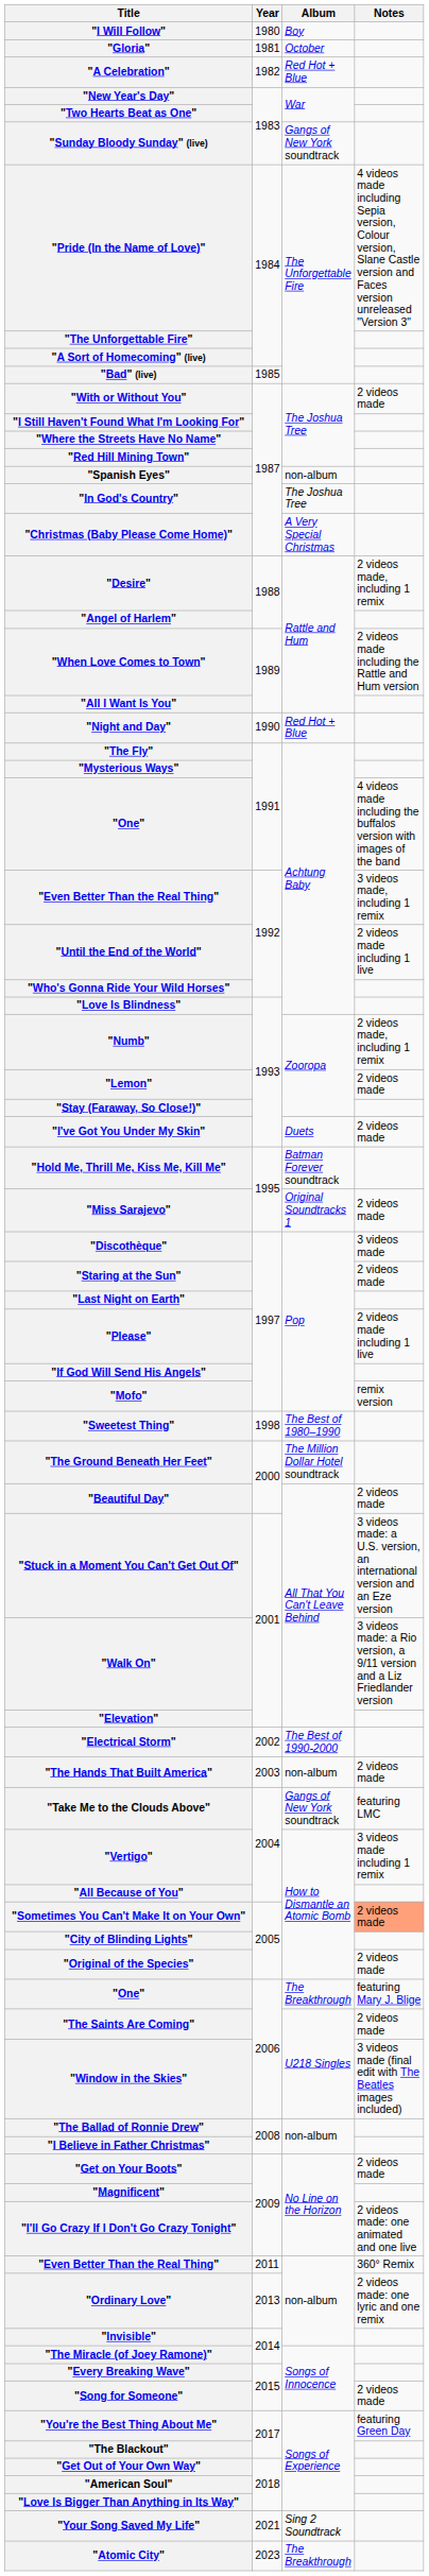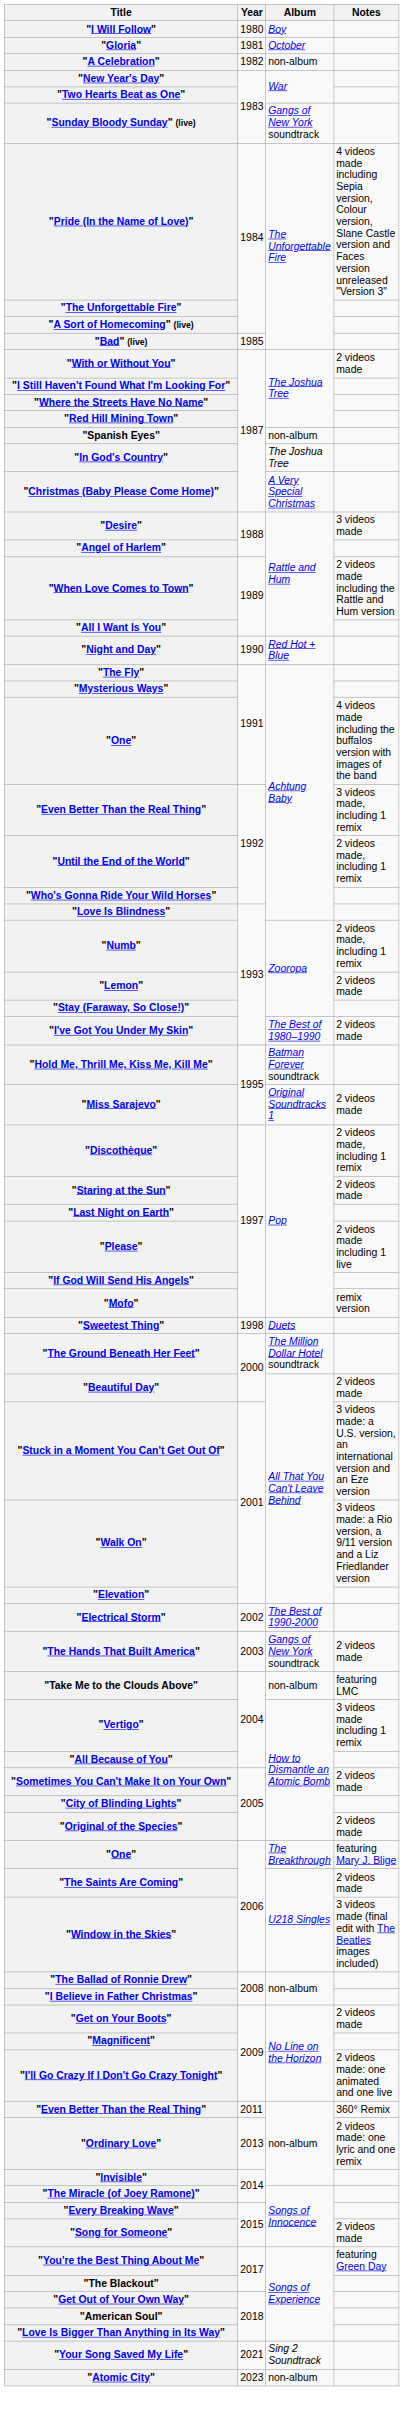 <table class="wikitable plainrowheaders">
 <tr>
 <th scope="col" style="width:22em;">Title</th>
 <th scope="col">Year</th>
 <th scope="col">Album</th>
 <th scope="col">Notes</th>
 </tr>
 <tr>
 <th scope="row">"<a href='#'>I Will Follow</a>"</th>
 <td>1980</td>
 <td><em><a href='#'>Boy</a></em></td>
 <td></td>
 </tr>
 <tr>
 <th scope="row">"<a href='#'>Gloria</a>"</th>
 <td>1981</td>
 <td><em><a href='#'>October</a></em></td>
 <td></td>
 </tr>
 <tr>
 <th scope="row">"<a href='#'>A Celebration</a>"</th>
 <td>1982</td>
-<td><em><a href='#'>Red Hot + Blue</a></em></td>
+<td>non-album</td>
 <td></td>
 </tr>
 <tr>
 <th scope="row">"<a href='#'>New Year's Day</a>"</th>
 <td rowspan="3">1983</td>
 <td rowspan="2"><em><a href='#'>War</a></em></td>
 <td></td>
 </tr>
 <tr>
 <th scope="row">"<a href='#'>Two Hearts Beat as One</a>"</th>
 <td></td>
 </tr>
 <tr>
 <th scope="row">"<a href='#'>Sunday Bloody Sunday</a>" <small>(live)</small></th>
 <td><em><a href='#'>Gangs of New York</a></em> soundtrack</td>
 <td></td>
 </tr>
 <tr>
 <th scope="row">"<a href='#'>Pride (In the Name of Love)</a>"</th>
 <td rowspan="3">1984</td>
 <td rowspan="4"><em><a href='#'>The Unforgettable Fire</a></em></td>
 <td>4 videos made including Sepia version, Colour version, Slane Castle version and Faces version unreleased "Version 3"</td>
 </tr>
 <tr>
 <th scope="row">"<a href='#'>The Unforgettable Fire</a>"</th>
 <td></td>
 </tr>
 <tr>
 <th scope="row">"<a href='#'>A Sort of Homecoming</a>" <small>(live)</small></th>
 <td></td>
 </tr>
 <tr>
 <th scope="row">"<a href='#'>Bad</a>" <small>(live)</small></th>
 <td>1985</td>
 <td></td>
 </tr>
 <tr>
 <th scope="row">"<a href='#'>With or Without You</a>"</th>
 <td rowspan="7">1987</td>
 <td rowspan="4"><em><a href='#'>The Joshua Tree</a></em></td>
 <td>2 videos made</td>
 </tr>
 <tr>
 <th scope="row">"<a href='#'>I Still Haven't Found What I'm Looking For</a>"</th>
 <td></td>
 </tr>
 <tr>
 <th scope="row">"<a href='#'>Where the Streets Have No Name</a>"</th>
 <td></td>
 </tr>
 <tr>
 <th scope="row">"<a href='#'>Red Hill Mining Town</a>"</th>
 <td></td>
 </tr>
 <tr>
 <th scope="row">"Spanish Eyes"</th>
 <td>non-album</td>
 <td></td>
 </tr>
 <tr>
 <th scope="row">"<a href='#'>In God's Country</a>"</th>
 <td><em>The Joshua Tree</em></td>
 <td></td>
 </tr>
 <tr>
 <th scope="row">"<a href='#'>Christmas (Baby Please Come Home)</a>"</th>
 <td><em><a href='#'>A Very Special Christmas</a></em></td>
 <td></td>
 </tr>
 <tr>
 <th scope="row">"<a href='#'>Desire</a>"</th>
 <td rowspan="2">1988</td>
 <td rowspan="4"><em><a href='#'>Rattle and Hum</a></em></td>
-<td>2 videos made, including 1 remix</td>
+<td>3 videos made</td>
 </tr>
 <tr>
 <th scope="row">"<a href='#'>Angel of Harlem</a>"</th>
 <td></td>
 </tr>
 <tr>
 <th scope="row">"<a href='#'>When Love Comes to Town</a>"</th>
 <td rowspan="2">1989</td>
 <td>2 videos made including the Rattle and Hum version</td>
 </tr>
 <tr>
 <th scope="row">"<a href='#'>All I Want Is You</a>"</th>
 <td></td>
 </tr>
 <tr>
 <th scope="row">"<a href='#'>Night and Day</a>"</th>
 <td>1990</td>
 <td><em><a href='#'>Red Hot + Blue</a></em></td>
 <td></td>
 </tr>
 <tr>
 <th scope="row">"<a href='#'>The Fly</a>"</th>
 <td rowspan="3">1991</td>
 <td rowspan="7"><em><a href='#'>Achtung Baby</a></em></td>
 <td></td>
 </tr>
 <tr>
 <th scope="row">"<a href='#'>Mysterious Ways</a>"</th>
 <td></td>
 </tr>
 <tr>
 <th scope="row">"<a href='#'>One</a>"</th>
 <td>4 videos made including the buffalos version with images of the band</td>
 </tr>
 <tr>
 <th scope="row">"<a href='#'>Even Better Than the Real Thing</a>"</th>
 <td rowspan="3">1992</td>
 <td>3 videos made, including 1 remix</td>
 </tr>
 <tr>
 <th scope="row">"<a href='#'>Until the End of the World</a>"</th>
-<td>2 videos made including 1 live</td>
+<td>2 videos made, including 1 remix</td>
 </tr>
 <tr>
 <th scope="row">"<a href='#'>Who's Gonna Ride Your Wild Horses</a>"</th>
 <td></td>
 </tr>
 <tr>
 <th scope="row">"<a href='#'>Love Is Blindness</a>"</th>
 <td rowspan="5">1993</td>
 <td></td>
 </tr>
 <tr>
 <th scope="row">"<a href='#'>Numb</a>"</th>
 <td rowspan="3"><em><a href='#'>Zooropa</a></em></td>
 <td>2 videos made, including 1 remix</td>
 </tr>
 <tr>
 <th scope="row">"<a href='#'>Lemon</a>"</th>
 <td>2 videos made</td>
 </tr>
 <tr>
 <th scope="row">"<a href='#'>Stay (Faraway, So Close!)</a>"</th>
 <td></td>
 </tr>
 <tr>
 <th scope="row">"<a href='#'>I've Got You Under My Skin</a>"</th>
-<td><em><a href='#'>Duets</a></em></td>
+<td><em><a href='#'>The Best of 1980–1990</a></em></td>
 <td>2 videos made</td>
 </tr>
 <tr>
 <th scope="row">"<a href='#'>Hold Me, Thrill Me, Kiss Me, Kill Me</a>"</th>
 <td rowspan="2">1995</td>
 <td><em><a href='#'>Batman Forever</a></em> soundtrack</td>
 <td></td>
 </tr>
 <tr>
 <th scope="row">"<a href='#'>Miss Sarajevo</a>"</th>
 <td><em><a href='#'>Original Soundtracks 1</a></em></td>
 <td>2 videos made</td>
 </tr>
 <tr>
 <th scope="row">"<a href='#'>Discothèque</a>"</th>
 <td rowspan="6">1997</td>
 <td rowspan="6"><em><a href='#'>Pop</a></em></td>
-<td>3 videos made</td>
+<td>2 videos made, including 1 remix</td>
 </tr>
 <tr>
 <th scope="row">"<a href='#'>Staring at the Sun</a>"</th>
 <td>2 videos made</td>
 </tr>
 <tr>
 <th scope="row">"<a href='#'>Last Night on Earth</a>"</th>
 <td></td>
 </tr>
 <tr>
 <th scope="row">"<a href='#'>Please</a>"</th>
 <td>2 videos made including 1 live</td>
 </tr>
 <tr>
 <th scope="row">"<a href='#'>If God Will Send His Angels</a>"</th>
 <td></td>
 </tr>
 <tr>
 <th scope="row">"<a href='#'>Mofo</a>"</th>
 <td>remix version</td>
 </tr>
 <tr>
 <th scope="row">"<a href='#'>Sweetest Thing</a>"</th>
 <td>1998</td>
-<td><em><a href='#'>The Best of 1980–1990</a></em></td>
+<td><em><a href='#'>Duets</a></em></td>
 <td></td>
 </tr>
 <tr>
 <th scope="row">"<a href='#'>The Ground Beneath Her Feet</a>"</th>
 <td rowspan="2">2000</td>
 <td><em><a href='#'>The Million Dollar Hotel</a></em> soundtrack</td>
 <td></td>
 </tr>
 <tr>
 <th scope="row">"<a href='#'>Beautiful Day</a>"</th>
 <td rowspan="4"><em><a href='#'>All That You Can't Leave Behind</a></em></td>
 <td>2 videos made</td>
 </tr>
 <tr>
 <th scope="row">"<a href='#'>Stuck in a Moment You Can't Get Out Of</a>"</th>
 <td rowspan="3">2001</td>
 <td>3 videos made: a U.S. version, an international version and an Eze version</td>
 </tr>
 <tr>
 <th scope="row">"<a href='#'>Walk On</a>"</th>
 <td>3 videos made: a Rio version, a 9/11 version and a Liz Friedlander version</td>
 </tr>
 <tr>
 <th scope="row">"<a href='#'>Elevation</a>"</th>
 <td></td>
 </tr>
 <tr>
 <th scope="row">"<a href='#'>Electrical Storm</a>"</th>
 <td>2002</td>
 <td><em><a href='#'>The Best of 1990-2000</a></em></td>
 <td></td>
 </tr>
 <tr>
 <th scope="row">"<a href='#'>The Hands That Built America</a>"</th>
 <td>2003</td>
-<td>non-album</td>
+<td><em><a href='#'>Gangs of New York</a></em> soundtrack</td>
 <td>2 videos made</td>
 </tr>
 <tr>
 <th scope="row">"Take Me to the Clouds Above"</th>
 <td rowspan="3">2004</td>
-<td><em><a href='#'>Gangs of New York</a></em> soundtrack</td>
+<td>non-album</td>
 <td>featuring LMC</td>
 </tr>
 <tr>
 <th scope="row">"<a href='#'>Vertigo</a>"</th>
 <td rowspan="5"><em><a href='#'>How to Dismantle an Atomic Bomb</a></em></td>
 <td>3 videos made including 1 remix</td>
 </tr>
 <tr>
 <th scope="row">"<a href='#'>All Because of You</a>"</th>
 <td></td>
 </tr>
 <tr>
 <th scope="row">"<a href='#'>Sometimes You Can't Make It on Your Own</a>"</th>
 <td rowspan="3">2005</td>
-<td style="background: lightsalmon;">2 videos made</td>
+<td>2 videos made</td>
 </tr>
 <tr>
 <th scope="row">"<a href='#'>City of Blinding Lights</a>"</th>
 <td></td>
 </tr>
 <tr>
 <th scope="row">"<a href='#'>Original of the Species</a>"</th>
 <td>2 videos made</td>
 </tr>
 <tr>
 <th scope="row">"<a href='#'>One</a>"</th>
 <td rowspan="3">2006</td>
 <td><em><a href='#'>The Breakthrough</a></em></td>
 <td>featuring <a href='#'>Mary J. Blige</a></td>
 </tr>
 <tr>
 <th scope="row">"<a href='#'>The Saints Are Coming</a>"</th>
 <td rowspan="2"><em><a href='#'>U218 Singles</a></em></td>
 <td>2 videos made</td>
 </tr>
 <tr>
 <th scope="row">"<a href='#'>Window in the Skies</a>"</th>
 <td>3 videos made (final edit with <a href='#'>The Beatles</a> images included)</td>
 </tr>
 <tr>
 <th scope="row">"<a href='#'>The Ballad of Ronnie Drew</a>"</th>
 <td rowspan="2">2008</td>
 <td rowspan="2">non-album</td>
 <td></td>
 </tr>
 <tr>
 <th scope="row">"<a href='#'>I Believe in Father Christmas</a>"</th>
 <td></td>
 </tr>
 <tr>
 <th scope="row">"<a href='#'>Get on Your Boots</a>"</th>
 <td rowspan="3">2009</td>
 <td rowspan="3"><em><a href='#'>No Line on the Horizon</a></em></td>
 <td>2 videos made</td>
 </tr>
 <tr>
 <th scope="row">"<a href='#'>Magnificent</a>"</th>
 <td></td>
 </tr>
 <tr>
 <th scope="row">"<a href='#'>I'll Go Crazy If I Don't Go Crazy Tonight</a>"</th>
 <td>2 videos made: one animated and one live</td>
 </tr>
 <tr>
 <th scope="row">"<a href='#'>Even Better Than the Real Thing</a>"</th>
 <td>2011</td>
 <td rowspan="3">non-album</td>
 <td>360° Remix</td>
 </tr>
 <tr>
 <th scope="row">"<a href='#'>Ordinary Love</a>"</th>
 <td>2013</td>
 <td>2 videos made: one lyric and one remix</td>
 </tr>
 <tr>
 <th scope="row">"<a href='#'>Invisible</a>"</th>
 <td rowspan="2">2014</td>
 <td></td>
 </tr>
 <tr>
 <th scope="row">"<a href='#'>The Miracle (of Joey Ramone)</a>"</th>
 <td rowspan="3"><em><a href='#'>Songs of Innocence</a></em></td>
 <td></td>
 </tr>
 <tr>
 <th scope="row">"<a href='#'>Every Breaking Wave</a>"</th>
 <td rowspan="2">2015</td>
 <td></td>
 </tr>
 <tr>
 <th scope="row">"<a href='#'>Song for Someone</a>"</th>
 <td>2 videos made</td>
 </tr>
 <tr>
 <th scope="row">"<a href='#'>You're the Best Thing About Me</a>"</th>
 <td rowspan="2">2017</td>
 <td rowspan="5"><em><a href='#'>Songs of Experience</a></em></td>
 <td>featuring <a href='#'>Green Day</a></td>
 </tr>
 <tr>
 <th scope="row">"The Blackout"</th>
 <td></td>
 </tr>
 <tr>
 <th scope="row">"<a href='#'>Get Out of Your Own Way</a>"</th>
 <td rowspan="3">2018</td>
 <td></td>
 </tr>
 <tr>
 <th scope="row">"American Soul"</th>
 <td></td>
 </tr>
 <tr>
 <th scope="row">"<a href='#'>Love Is Bigger Than Anything in Its Way</a>"</th>
 <td></td>
 </tr>
 <tr>
 <th scope="row">"<a href='#'>Your Song Saved My Life</a>"</th>
 <td>2021</td>
 <td><em>Sing 2 Soundtrack</em></td>
 <td></td>
 </tr>
 <tr>
 <th scope="row">"<a href='#'>Atomic City</a>"</th>
 <td>2023</td>
-<td><em><a href='#'>The Breakthrough</a></em></td>
+<td>non-album</td>
 <td></td>
 </tr>
 </table>
